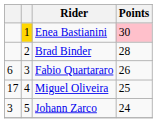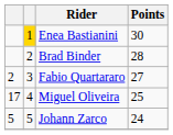 <table class="wikitable" style="font-size: 85%;">
 <tr>
 <th></th>
 <th></th>
 <th>Rider</th>
 <th>Points</th>
 </tr>
 <tr>
 <td></td>
 <td align=center style="background: gold;">1</td>
 <td> <a href='#'>Enea Bastianini</a></td>
-<td align=left style="background: pink;">30</td>
+<td align=left>30</td>
 </tr>
 <tr>
 <td></td>
 <td align=center>2</td>
 <td> <a href='#'>Brad Binder</a></td>
 <td align=left>28</td>
 </tr>
 <tr>
-<td> 6</td>
+<td> 2</td>
 <td align=center>3</td>
 <td> <a href='#'>Fabio Quartararo</a></td>
-<td align=left>26</td>
+<td align=left>27</td>
 </tr>
 <tr>
 <td> 17</td>
 <td align=center>4</td>
 <td> <a href='#'>Miguel Oliveira</a></td>
 <td align=left>25</td>
 </tr>
 <tr>
-<td> 3</td>
+<td> 5</td>
 <td align=center>5</td>
 <td> <a href='#'>Johann Zarco</a></td>
 <td align=left>24</td>
 </tr>
 <tr>
 </tr>
 </table>
